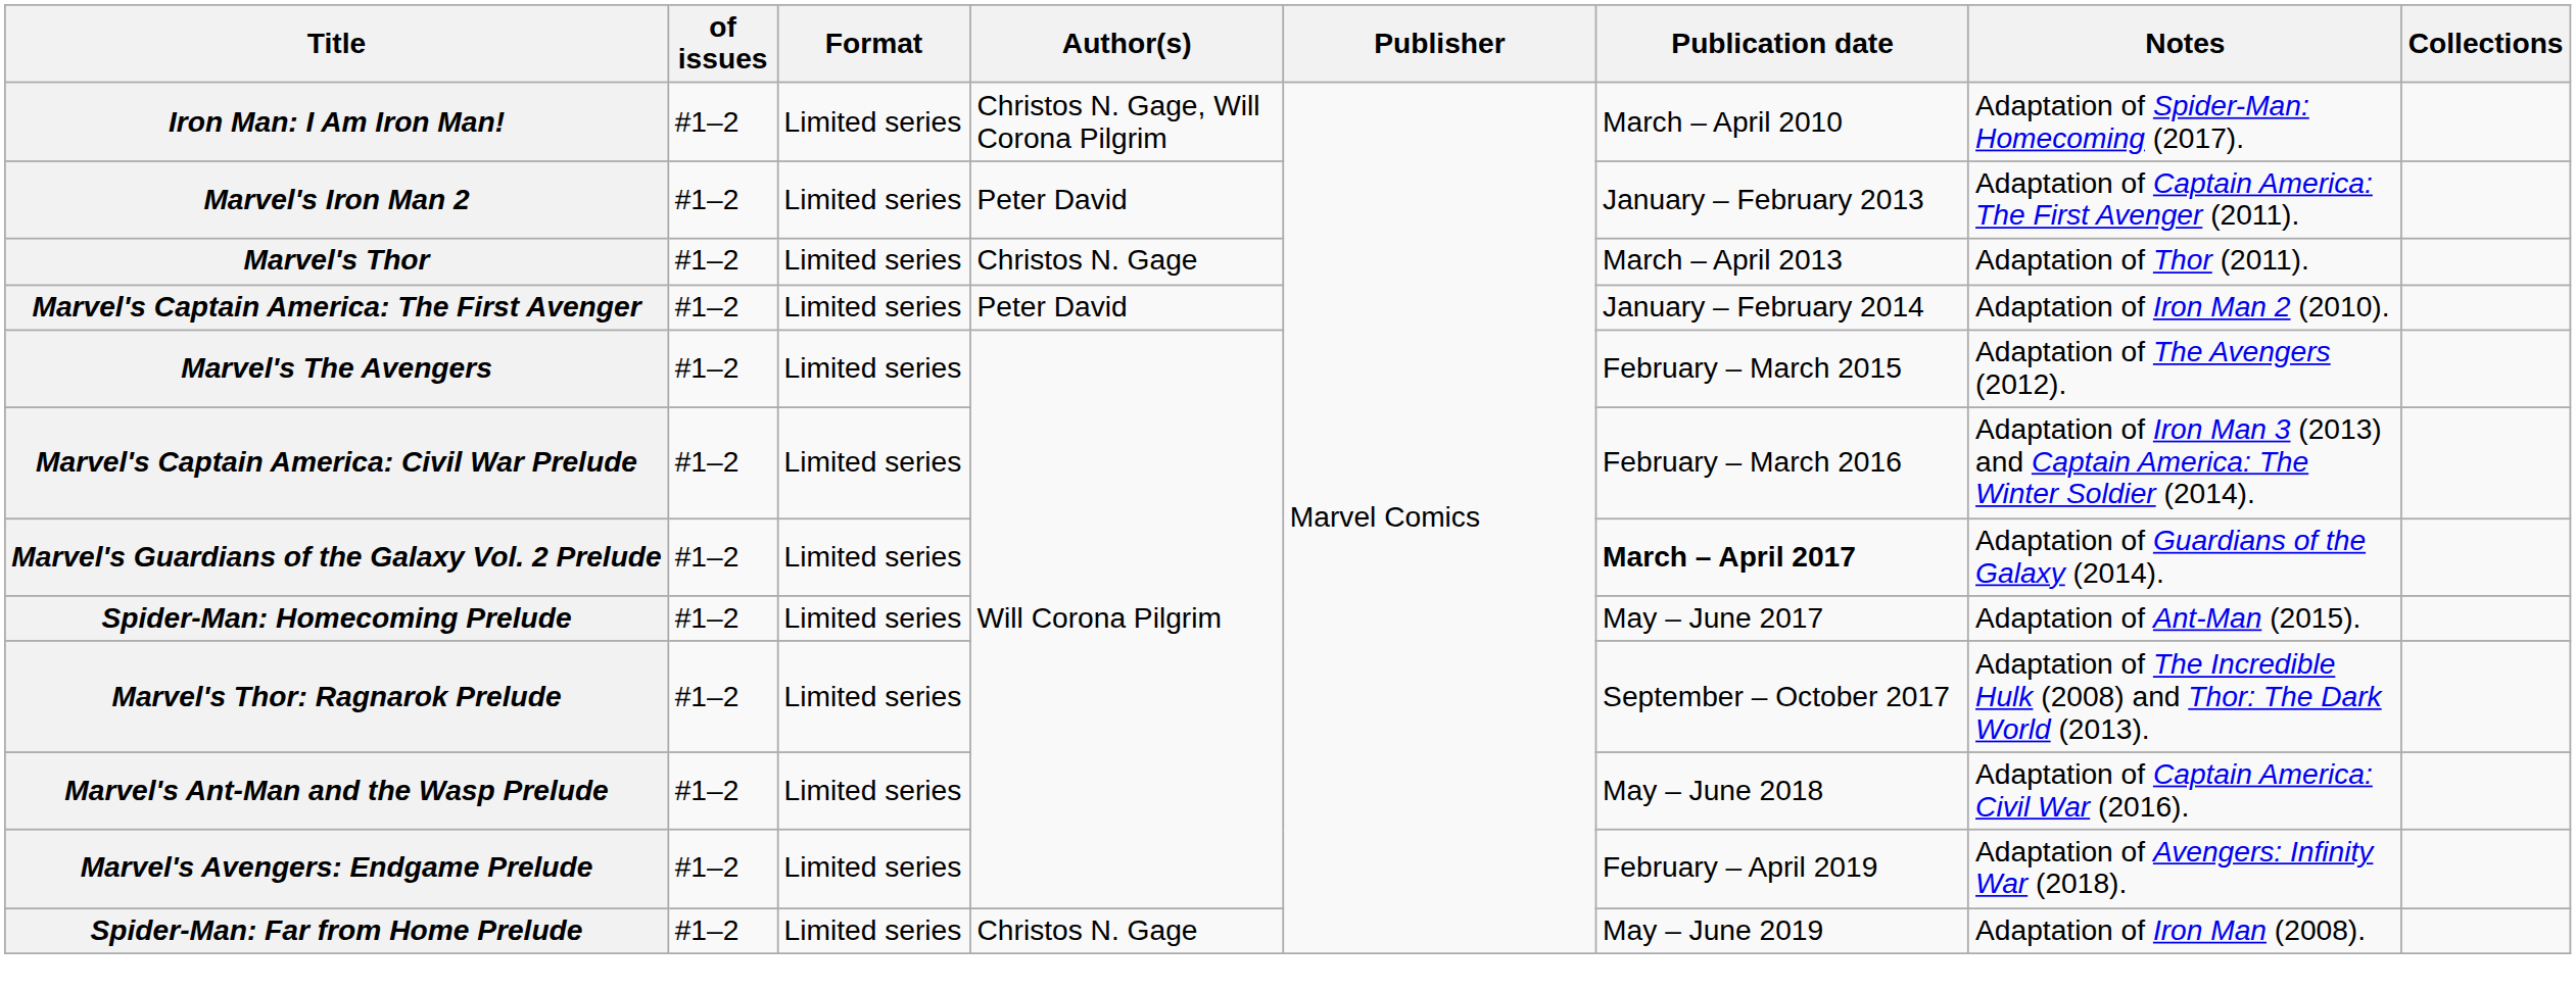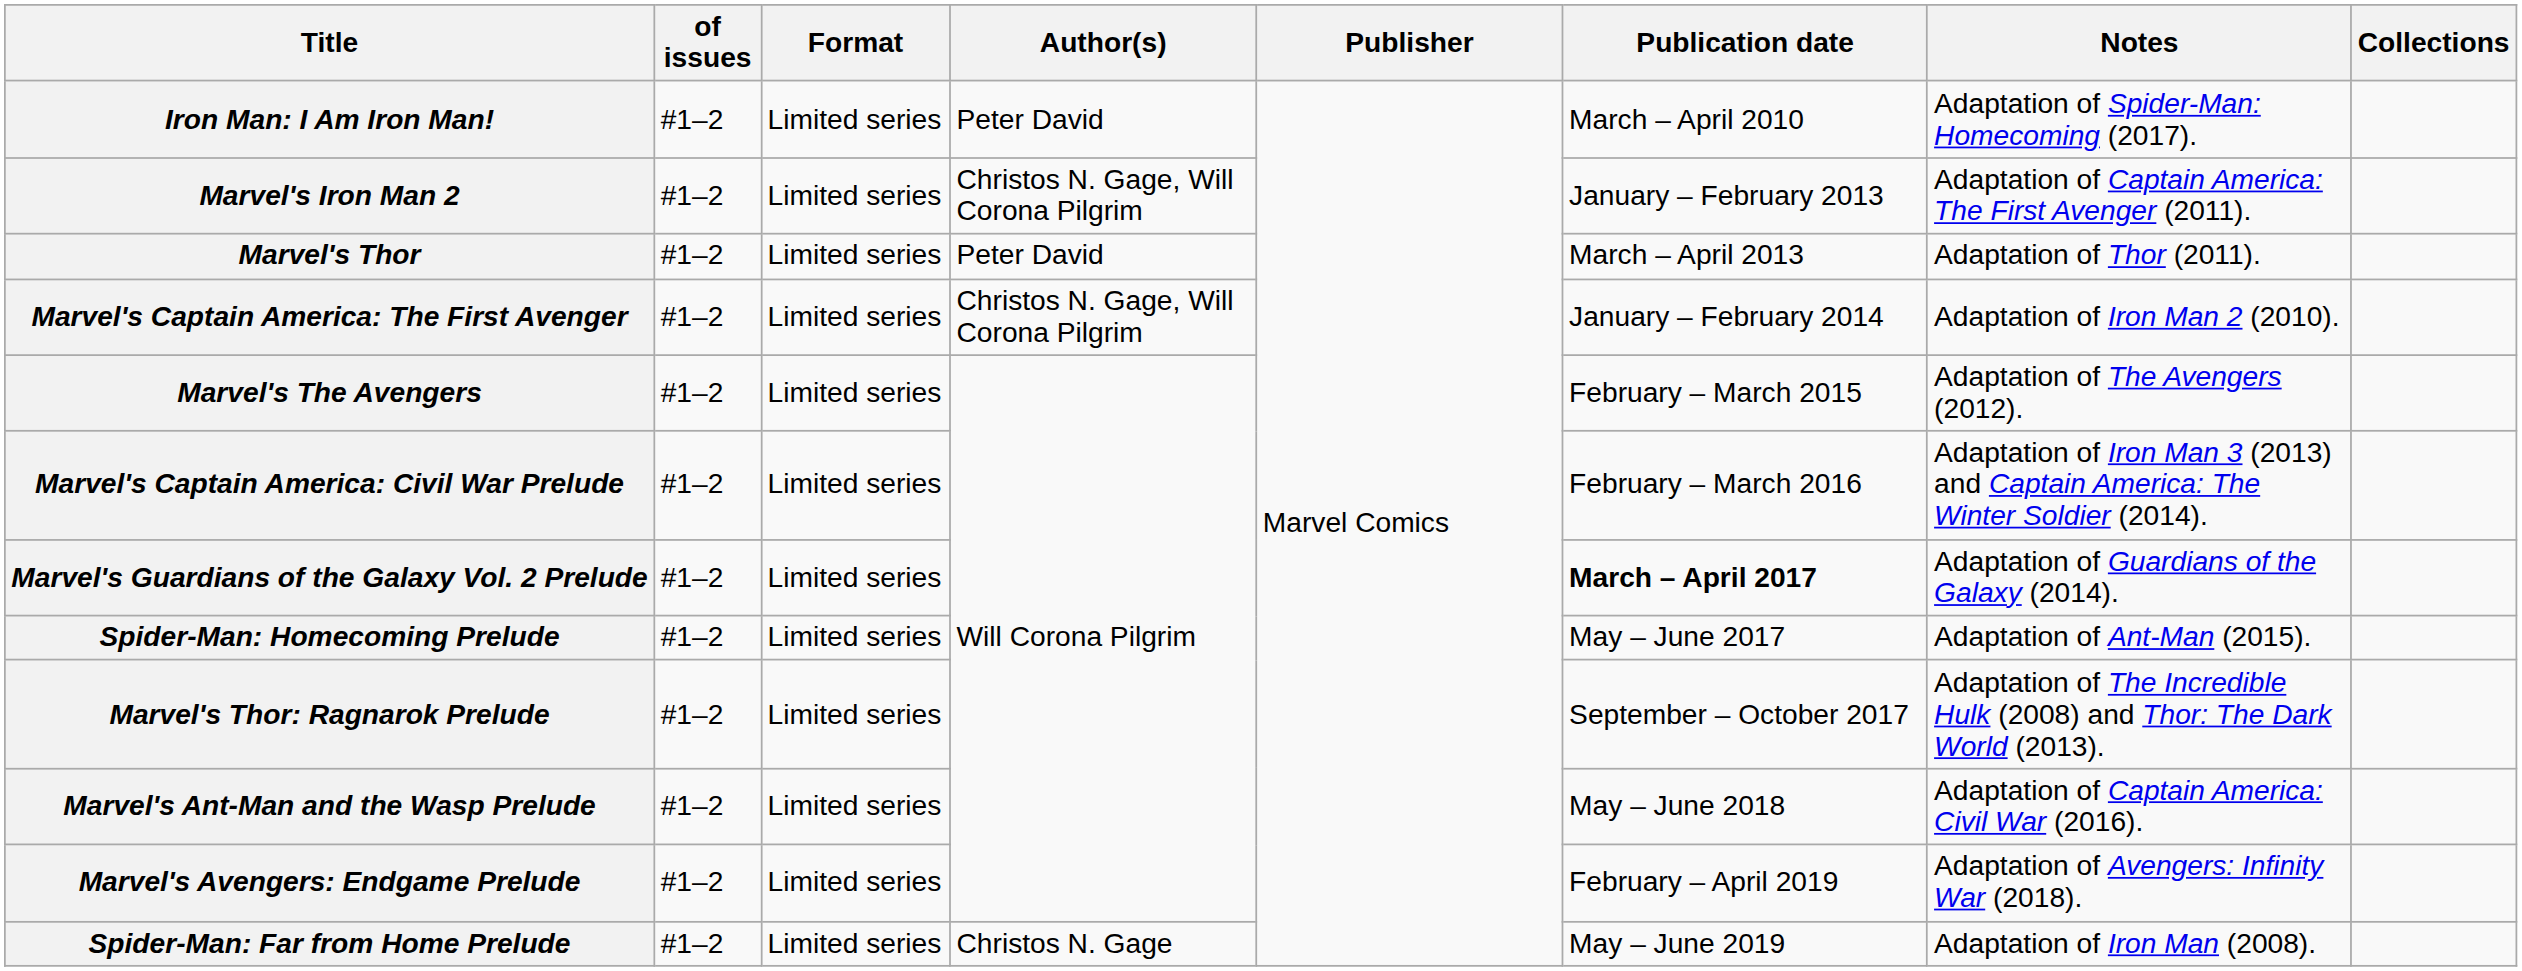 <table class="wikitable">
 <tr>
 <th>Title</th>
 <th style="width:40pt"> of issues</th>
 <th style="width:75pt">Format</th>
 <th style="width:125pt">Author(s)</th>
 <th style="width:125pt">Publisher</th>
 <th style="width:150pt">Publication date</th>
 <th style="width:175pt">Notes</th>
 <th>Collections</th>
 </tr>
 <tr>
 <th><em>Iron Man: I Am Iron Man!</em></th>
 <td>#1–2</td>
 <td>Limited series</td>
-<td>Christos N. Gage, Will Corona Pilgrim</td>
+<td>Peter David</td>
 <td rowspan="12">Marvel Comics</td>
 <td>March – April 2010</td>
 <td>Adaptation of <em><a href='#'>Spider-Man: Homecoming</a></em> (2017).</td>
 <td></td>
 </tr>
 <tr>
 <th><em>Marvel's Iron Man 2</em></th>
 <td>#1–2</td>
 <td>Limited series</td>
-<td>Peter David</td>
+<td>Christos N. Gage, Will Corona Pilgrim</td>
 <td>January – February 2013</td>
 <td>Adaptation of <em><a href='#'>Captain America: The First Avenger</a></em> (2011).</td>
 <td></td>
 </tr>
 <tr>
 <th><em>Marvel's Thor</em></th>
 <td>#1–2</td>
 <td>Limited series</td>
-<td>Christos N. Gage</td>
+<td>Peter David</td>
 <td>March – April 2013</td>
 <td>Adaptation of <em><a href='#'>Thor</a></em> (2011).</td>
 <td></td>
 </tr>
 <tr>
 <th><em>Marvel's Captain America: The First Avenger</em></th>
 <td>#1–2</td>
 <td>Limited series</td>
-<td>Peter David</td>
+<td>Christos N. Gage, Will Corona Pilgrim</td>
 <td>January – February 2014</td>
 <td>Adaptation of <em><a href='#'>Iron Man 2</a></em> (2010).</td>
 <td></td>
 </tr>
 <tr>
 <th><em>Marvel's The Avengers</em></th>
 <td>#1–2</td>
 <td>Limited series</td>
 <td rowspan="7">Will Corona Pilgrim</td>
 <td>February – March 2015</td>
 <td>Adaptation of <em><a href='#'>The Avengers</a></em> (2012).</td>
 <td></td>
 </tr>
 <tr>
 <th><em>Marvel's Captain America: Civil War Prelude</em></th>
 <td>#1–2</td>
 <td>Limited series</td>
 <td>February – March 2016</td>
 <td>Adaptation of <em><a href='#'>Iron Man 3</a></em> (2013) and <em><a href='#'>Captain America: The Winter Soldier</a></em> (2014).</td>
 <td></td>
 </tr>
 <tr>
 <th><em>Marvel's Guardians of the Galaxy Vol. 2 Prelude</em></th>
 <td>#1–2</td>
 <td>Limited series</td>
 <td><strong>March – April 2017</strong></td>
 <td>Adaptation of <em><a href='#'>Guardians of the Galaxy</a></em> (2014).</td>
 <td></td>
 </tr>
 <tr>
 <th><em>Spider-Man: Homecoming Prelude</em></th>
 <td>#1–2</td>
 <td>Limited series</td>
 <td>May – June 2017</td>
 <td>Adaptation of <em><a href='#'>Ant-Man</a></em> (2015).</td>
 <td></td>
 </tr>
 <tr>
 <th><em>Marvel's Thor: Ragnarok Prelude</em></th>
 <td>#1–2</td>
 <td>Limited series</td>
 <td>September – October 2017</td>
 <td>Adaptation of <em><a href='#'>The Incredible Hulk</a></em> (2008) and <em><a href='#'>Thor: The Dark World</a></em> (2013).</td>
 <td></td>
 </tr>
 <tr>
 <th><em>Marvel's Ant-Man and the Wasp Prelude</em></th>
 <td>#1–2</td>
 <td>Limited series</td>
 <td>May – June 2018</td>
 <td>Adaptation of <em><a href='#'>Captain America: Civil War</a></em> (2016).</td>
 <td></td>
 </tr>
 <tr>
 <th><em>Marvel's Avengers: Endgame Prelude</em></th>
 <td>#1–2</td>
 <td>Limited series</td>
 <td>February – April 2019</td>
 <td>Adaptation of <em><a href='#'>Avengers: Infinity War</a></em> (2018).</td>
 <td></td>
 </tr>
 <tr>
 <th><em>Spider-Man: Far from Home Prelude</em></th>
 <td>#1–2</td>
 <td>Limited series</td>
 <td>Christos N. Gage</td>
 <td>May – June 2019</td>
 <td>Adaptation of <em><a href='#'>Iron Man</a></em> (2008).</td>
 <td></td>
 </tr>
 </table>
